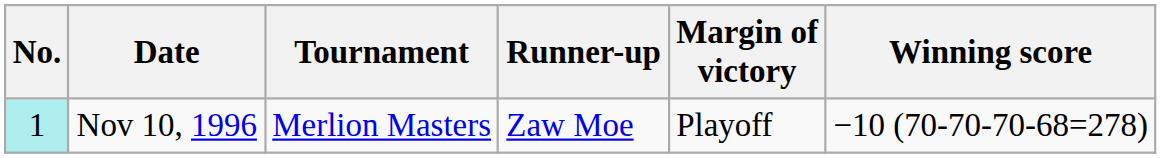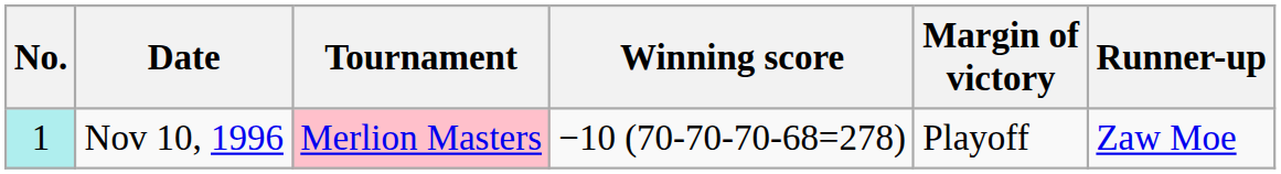 <table class="wikitable" style="font-size:95%;">
 <tr>
 <th>No.</th>
 <th>Date</th>
 <th>Tournament</th>
+<th>Winning score</th>
+<th>Margin of<br>victory</th>
 <th>Runner-up</th>
-<th>Margin of<br>victory</th>
-<th>Winning score</th>
 </tr>
 <tr>
 <td align=center style="background: paleturquoise;">1</td>
 <td align=right>Nov 10, <a href='#'>1996</a></td>
-<td><a href='#'>Merlion Masters</a></td>
+<td style="background: pink;"><a href='#'>Merlion Masters</a></td>
+<td>−10 (70-70-70-68=278)</td>
+<td>Playoff</td>
 <td> <a href='#'>Zaw Moe</a></td>
-<td>Playoff</td>
-<td>−10 (70-70-70-68=278)</td>
 </tr>
 </table>
